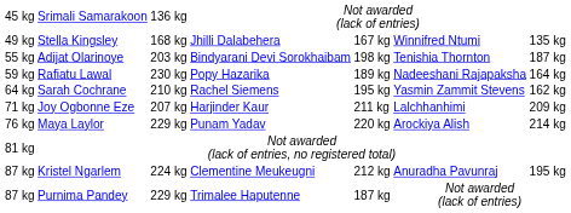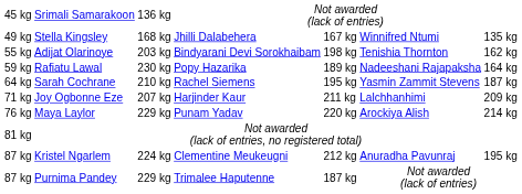 <table>
 <tr>
 <td>45 kg</td>
 <td><a href='#'>Srimali Samarakoon</a><br></td>
 <td>136 kg</td>
 <td align=center colspan=4><em>Not awarded<br>(lack of entries)</em></td>
 </tr>
 <tr>
 <td>49 kg</td>
 <td><a href='#'>Stella Kingsley</a><br></td>
 <td>168 kg</td>
 <td><a href='#'>Jhilli Dalabehera</a><br></td>
 <td>167 kg</td>
 <td><a href='#'>Winnifred Ntumi</a><br></td>
 <td>135 kg</td>
 </tr>
 <tr>
 <td>55 kg</td>
 <td><a href='#'>Adijat Olarinoye</a><br></td>
 <td>203 kg</td>
 <td><a href='#'>Bindyarani Devi Sorokhaibam</a><br></td>
 <td>198 kg</td>
 <td><a href='#'>Tenishia Thornton</a><br></td>
-<td>187 kg</td>
+<td>162 kg</td>
 </tr>
 <tr>
 <td>59 kg</td>
 <td><a href='#'>Rafiatu Lawal</a><br></td>
 <td>230 kg</td>
 <td><a href='#'>Popy Hazarika</a><br></td>
 <td>189 kg</td>
 <td><a href='#'>Nadeeshani Rajapaksha</a><br></td>
 <td>164 kg</td>
 </tr>
 <tr>
 <td>64 kg</td>
 <td><a href='#'>Sarah Cochrane</a><br></td>
 <td>210 kg</td>
 <td><a href='#'>Rachel Siemens</a><br></td>
 <td>195 kg</td>
 <td><a href='#'>Yasmin Zammit Stevens</a><br></td>
-<td>162 kg</td>
+<td>187 kg</td>
 </tr>
 <tr>
 <td>71 kg</td>
 <td><a href='#'>Joy Ogbonne Eze</a><br></td>
 <td>207 kg</td>
 <td><a href='#'>Harjinder Kaur</a><br></td>
 <td>211 kg</td>
 <td><a href='#'>Lalchhanhimi</a><br></td>
 <td>209 kg</td>
 </tr>
 <tr>
 <td>76 kg</td>
 <td><a href='#'>Maya Laylor</a><br></td>
 <td>229 kg</td>
 <td><a href='#'>Punam Yadav</a><br></td>
 <td>220 kg</td>
 <td><a href='#'>Arockiya Alish</a><br></td>
 <td>214 kg</td>
 </tr>
 <tr>
 <td>81 kg</td>
 <td align=center colspan=6><em>Not awarded<br>(lack of entries, no registered total)</em></td>
 </tr>
 <tr>
 <td>87 kg</td>
 <td><a href='#'>Kristel Ngarlem</a><br></td>
 <td>224 kg</td>
 <td><a href='#'>Clementine Meukeugni</a><br></td>
 <td>212 kg</td>
 <td><a href='#'>Anuradha Pavunraj</a><br></td>
 <td>195 kg</td>
 </tr>
 <tr>
 <td>87 kg</td>
 <td><a href='#'>Purnima Pandey</a><br></td>
 <td>229 kg</td>
 <td><a href='#'>Trimalee Haputenne</a><br></td>
 <td>187 kg</td>
 <td align=center colspan=2><em>Not awarded<br>(lack of entries)</em></td>
 </tr>
 </table>
